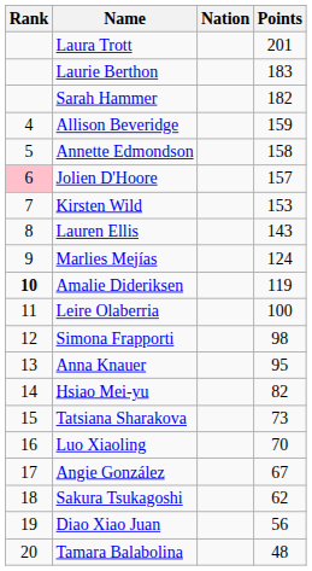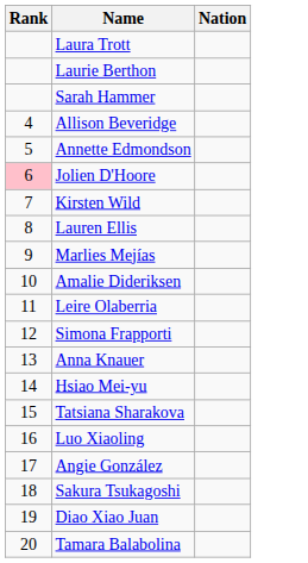 <table class="wikitable sortable" style="text-align:center">
 <tr>
 <th>Rank</th>
 <th>Name</th>
 <th>Nation</th>
-<th>Points</th>
 </tr>
 <tr>
 <td></td>
 <td align=left><a href='#'>Laura Trott</a></td>
 <td align=left></td>
-<td>201</td>
 </tr>
 <tr>
 <td></td>
 <td align=left><a href='#'>Laurie Berthon</a></td>
 <td align=left></td>
-<td>183</td>
 </tr>
 <tr>
 <td></td>
 <td align=left><a href='#'>Sarah Hammer</a></td>
 <td align=left></td>
-<td>182</td>
 </tr>
 <tr>
 <td>4</td>
 <td align=left><a href='#'>Allison Beveridge</a></td>
 <td align=left></td>
-<td>159</td>
 </tr>
 <tr>
 <td>5</td>
 <td align=left><a href='#'>Annette Edmondson</a></td>
 <td align=left></td>
-<td>158</td>
 </tr>
 <tr>
 <td style="background: pink;">6</td>
 <td align=left><a href='#'>Jolien D'Hoore</a></td>
 <td align=left></td>
-<td>157</td>
 </tr>
 <tr>
 <td>7</td>
 <td align=left><a href='#'>Kirsten Wild</a></td>
 <td align=left></td>
-<td>153</td>
 </tr>
 <tr>
 <td>8</td>
 <td align=left><a href='#'>Lauren Ellis</a></td>
 <td align=left></td>
-<td>143</td>
 </tr>
 <tr>
 <td>9</td>
 <td align=left><a href='#'>Marlies Mejías</a></td>
 <td align=left></td>
-<td>124</td>
 </tr>
 <tr>
-<td><strong>10</strong></td>
+<td>10</td>
 <td align=left><a href='#'>Amalie Dideriksen</a></td>
 <td align=left></td>
-<td>119</td>
 </tr>
 <tr>
 <td>11</td>
 <td align=left><a href='#'>Leire Olaberria</a></td>
 <td align=left></td>
-<td>100</td>
 </tr>
 <tr>
 <td>12</td>
 <td align=left><a href='#'>Simona Frapporti</a></td>
 <td align=left></td>
-<td>98</td>
 </tr>
 <tr>
 <td>13</td>
 <td align=left><a href='#'>Anna Knauer</a></td>
 <td align=left></td>
-<td>95</td>
 </tr>
 <tr>
 <td>14</td>
 <td align=left><a href='#'>Hsiao Mei-yu</a></td>
 <td align=left></td>
-<td>82</td>
 </tr>
 <tr>
 <td>15</td>
 <td align=left><a href='#'>Tatsiana Sharakova</a></td>
 <td align=left></td>
-<td>73</td>
 </tr>
 <tr>
 <td>16</td>
 <td align=left><a href='#'>Luo Xiaoling</a></td>
 <td align=left></td>
-<td>70</td>
 </tr>
 <tr>
 <td>17</td>
 <td align=left><a href='#'>Angie González</a></td>
 <td align=left></td>
-<td>67</td>
 </tr>
 <tr>
 <td>18</td>
 <td align=left><a href='#'>Sakura Tsukagoshi</a></td>
 <td align=left></td>
-<td>62</td>
 </tr>
 <tr>
 <td>19</td>
 <td align=left><a href='#'>Diao Xiao Juan</a></td>
 <td align=left></td>
-<td>56</td>
 </tr>
 <tr>
 <td>20</td>
 <td align=left><a href='#'>Tamara Balabolina</a></td>
 <td align=left></td>
-<td>48</td>
 </tr>
 </table>
